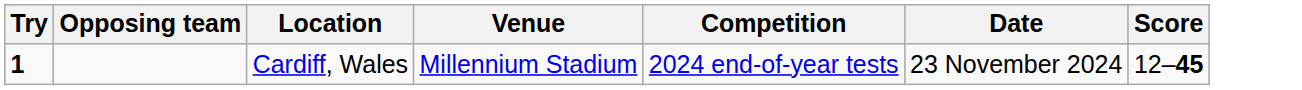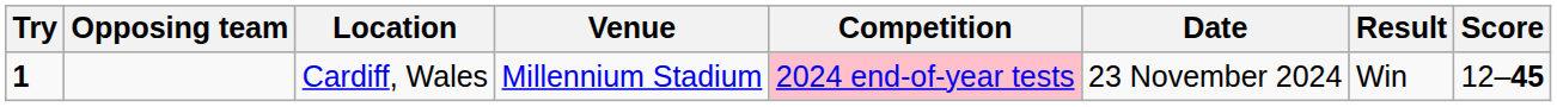 <table class="wikitable" style="font-size:100%">
 <tr>
 <th>Try</th>
 <th>Opposing team</th>
 <th>Location</th>
 <th>Venue</th>
 <th>Competition</th>
 <th>Date</th>
+<th>Result</th>
 <th>Score</th>
 </tr>
 <tr>
 <td><strong>1</strong></td>
 <td></td>
 <td><a href='#'>Cardiff</a>, Wales</td>
 <td><a href='#'>Millennium Stadium</a></td>
-<td><a href='#'>2024 end-of-year tests</a></td>
+<td style="background: pink;"><a href='#'>2024 end-of-year tests</a></td>
 <td>23 November 2024</td>
+<td>Win</td>
 <td>12–<strong>45</strong></td>
 </tr>
 </table>
